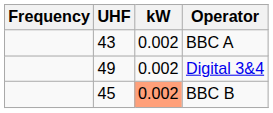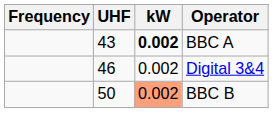 <table class="wikitable sortable">
 <tr>
 <th>Frequency</th>
 <th>UHF</th>
 <th>kW</th>
 <th>Operator</th>
 </tr>
 <tr>
 <td></td>
 <td>43</td>
-<td>0.002</td>
+<td><strong>0.002</strong></td>
 <td>BBC A</td>
 </tr>
 <tr>
 <td></td>
-<td>49</td>
+<td>46</td>
 <td>0.002</td>
 <td><a href='#'>Digital 3&4</a></td>
 </tr>
 <tr>
 <td></td>
-<td>45</td>
+<td>50</td>
 <td style="background: lightsalmon;">0.002</td>
 <td>BBC B</td>
 </tr>
 </table>
